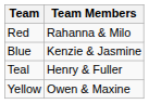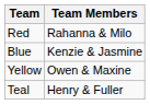 <table class="wikitable">
 <tr>
 <th>Team</th>
 <th>Team Members</th>
 </tr>
 <tr>
 <td>Red</td>
 <td>Rahanna & Milo</td>
 </tr>
 <tr>
 <td>Blue</td>
 <td>Kenzie & Jasmine</td>
 </tr>
 <tr>
+<td>Yellow</td>
+<td>Owen & Maxine</td>
+</tr>
+<tr>
 <td>Teal</td>
 <td>Henry & Fuller</td>
 </tr>
-<tr>
-<td>Yellow</td>
-<td>Owen & Maxine</td>
-</tr>
 </table>
